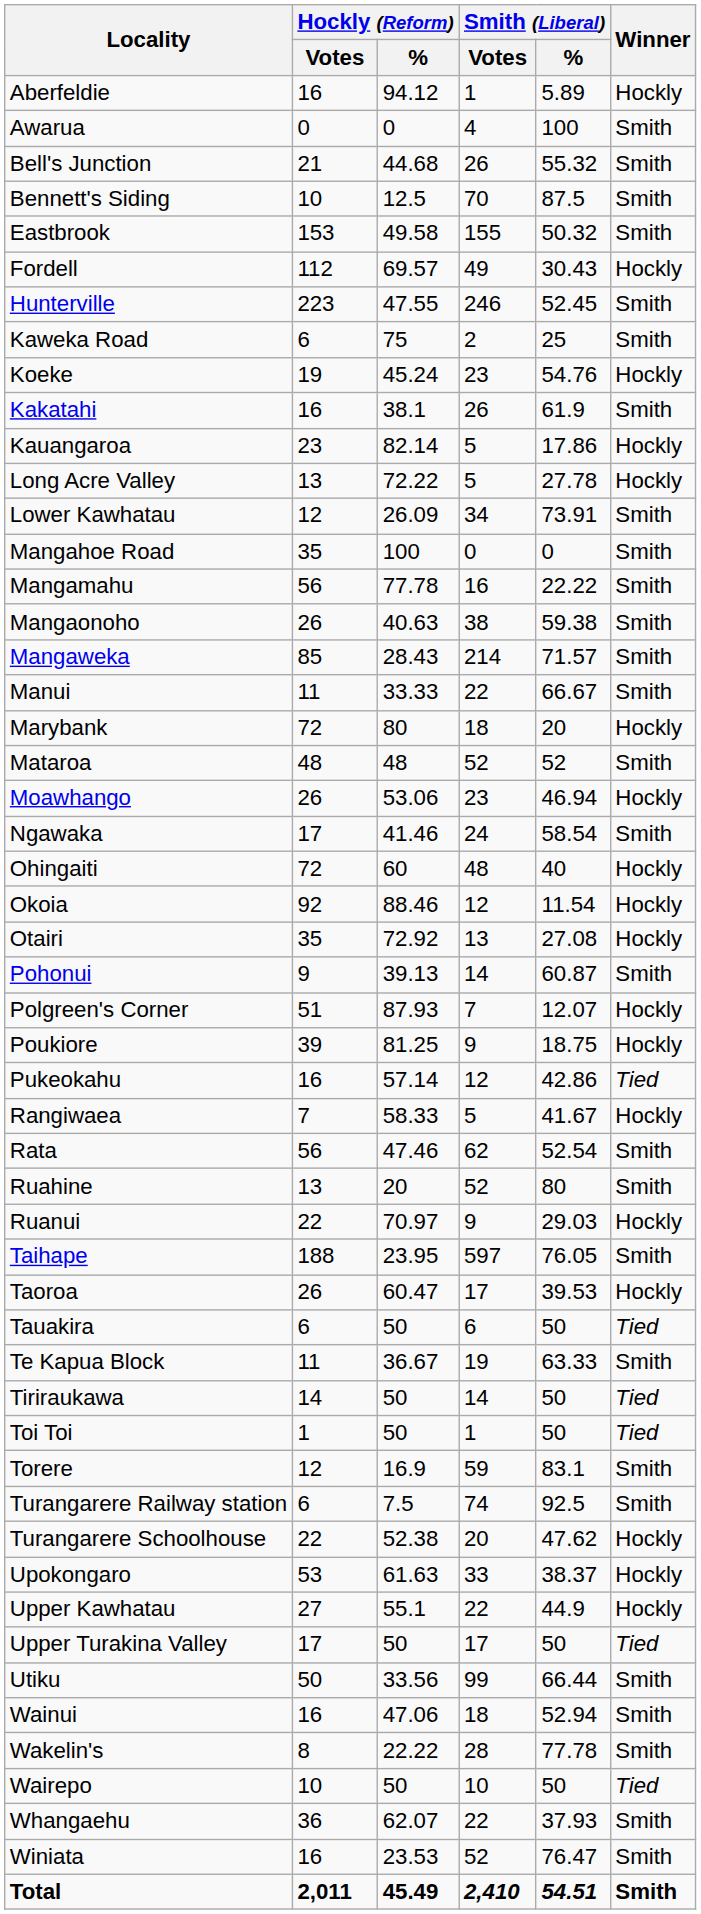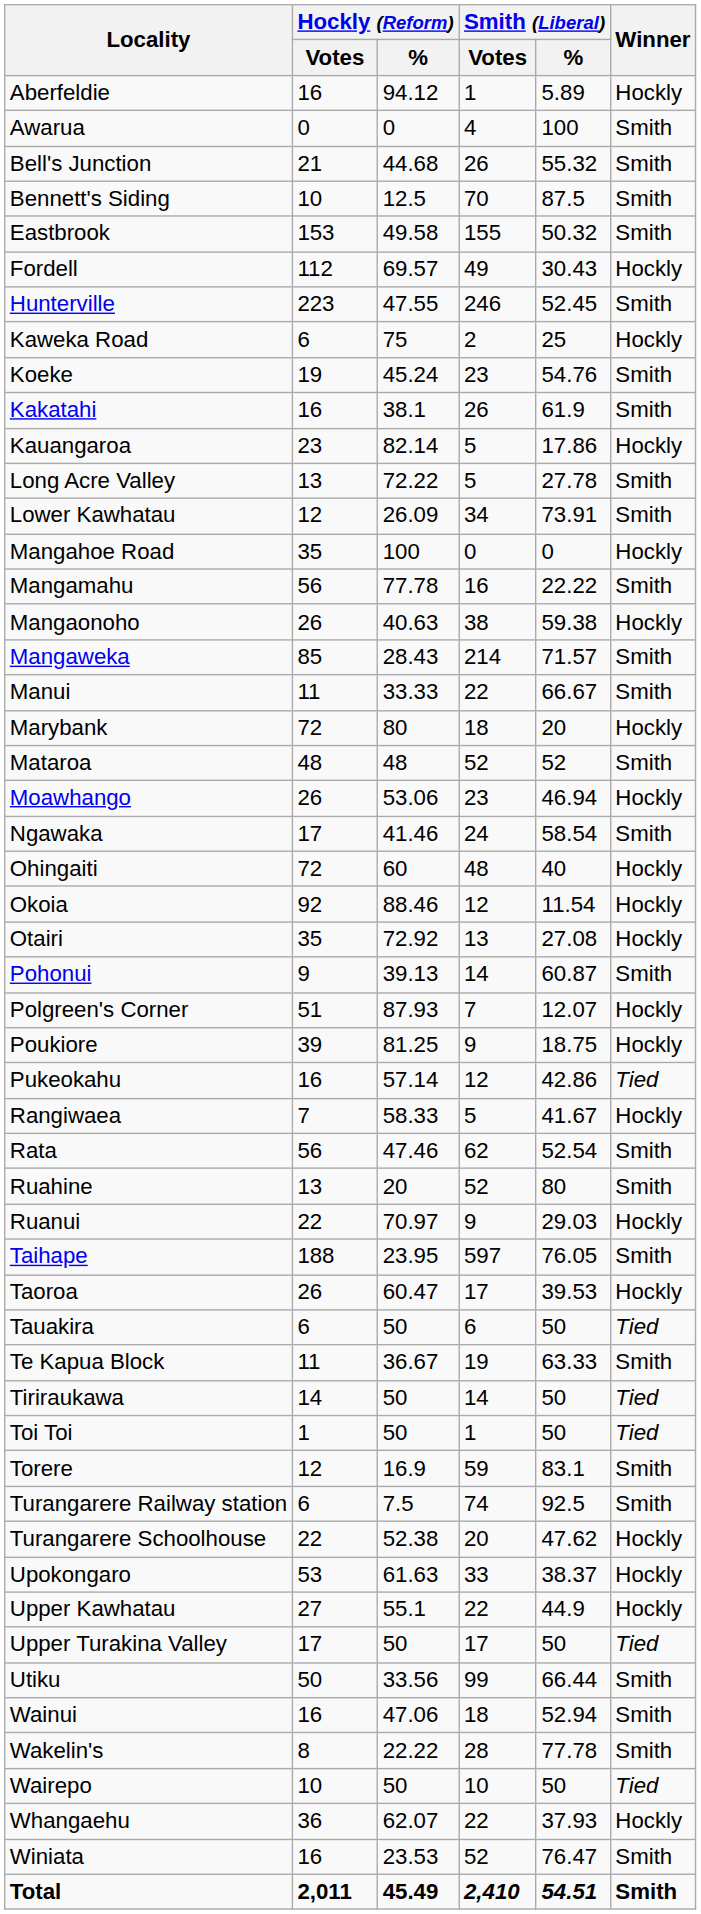 <table class="wikitable sortable">
 <tr>
 <th rowspan=2>Locality</th>
 <th colspan=2><a href='#'>Hockly</a> <small><em>(<a href='#'>Reform</a>)</em></small></th>
 <th colspan=2><a href='#'>Smith</a> <small><em>(<a href='#'>Liberal</a>)</em></small></th>
 <th rowspan=2>Winner</th>
 </tr>
 <tr>
 <th>Votes</th>
 <th>%</th>
 <th>Votes</th>
 <th>%</th>
 </tr>
 <tr>
 <td>Aberfeldie</td>
 <td>16</td>
 <td>94.12</td>
 <td>1</td>
 <td>5.89</td>
 <td>Hockly</td>
 </tr>
 <tr>
 <td>Awarua</td>
 <td>0</td>
 <td>0</td>
 <td>4</td>
 <td>100</td>
 <td>Smith</td>
 </tr>
 <tr>
 <td>Bell's Junction</td>
 <td>21</td>
 <td>44.68</td>
 <td>26</td>
 <td>55.32</td>
 <td>Smith</td>
 </tr>
 <tr>
 <td>Bennett's Siding</td>
 <td>10</td>
 <td>12.5</td>
 <td>70</td>
 <td>87.5</td>
 <td>Smith</td>
 </tr>
 <tr>
 <td>Eastbrook</td>
 <td>153</td>
 <td>49.58</td>
 <td>155</td>
 <td>50.32</td>
 <td>Smith</td>
 </tr>
 <tr>
 <td>Fordell</td>
 <td>112</td>
 <td>69.57</td>
 <td>49</td>
 <td>30.43</td>
 <td>Hockly</td>
 </tr>
 <tr>
 <td><a href='#'>Hunterville</a></td>
 <td>223</td>
 <td>47.55</td>
 <td>246</td>
 <td>52.45</td>
 <td>Smith</td>
 </tr>
 <tr>
 <td>Kaweka Road</td>
 <td>6</td>
 <td>75</td>
 <td>2</td>
 <td>25</td>
-<td>Smith</td>
+<td>Hockly</td>
 </tr>
 <tr>
 <td>Koeke</td>
 <td>19</td>
 <td>45.24</td>
 <td>23</td>
 <td>54.76</td>
-<td>Hockly</td>
+<td>Smith</td>
 </tr>
 <tr>
 <td><a href='#'>Kakatahi</a></td>
 <td>16</td>
 <td>38.1</td>
 <td>26</td>
 <td>61.9</td>
 <td>Smith</td>
 </tr>
 <tr>
 <td>Kauangaroa</td>
 <td>23</td>
 <td>82.14</td>
 <td>5</td>
 <td>17.86</td>
 <td>Hockly</td>
 </tr>
 <tr>
 <td>Long Acre Valley</td>
 <td>13</td>
 <td>72.22</td>
 <td>5</td>
 <td>27.78</td>
-<td>Hockly</td>
+<td>Smith</td>
 </tr>
 <tr>
 <td>Lower Kawhatau</td>
 <td>12</td>
 <td>26.09</td>
 <td>34</td>
 <td>73.91</td>
 <td>Smith</td>
 </tr>
 <tr>
 <td>Mangahoe Road</td>
 <td>35</td>
 <td>100</td>
 <td>0</td>
 <td>0</td>
-<td>Smith</td>
+<td>Hockly</td>
 </tr>
 <tr>
 <td>Mangamahu</td>
 <td>56</td>
 <td>77.78</td>
 <td>16</td>
 <td>22.22</td>
 <td>Smith</td>
 </tr>
 <tr>
 <td>Mangaonoho</td>
 <td>26</td>
 <td>40.63</td>
 <td>38</td>
 <td>59.38</td>
-<td>Smith</td>
+<td>Hockly</td>
 </tr>
 <tr>
 <td><a href='#'>Mangaweka</a></td>
 <td>85</td>
 <td>28.43</td>
 <td>214</td>
 <td>71.57</td>
 <td>Smith</td>
 </tr>
 <tr>
 <td>Manui</td>
 <td>11</td>
 <td>33.33</td>
 <td>22</td>
 <td>66.67</td>
 <td>Smith</td>
 </tr>
 <tr>
 <td>Marybank</td>
 <td>72</td>
 <td>80</td>
 <td>18</td>
 <td>20</td>
 <td>Hockly</td>
 </tr>
 <tr>
 <td>Mataroa</td>
 <td>48</td>
 <td>48</td>
 <td>52</td>
 <td>52</td>
 <td>Smith</td>
 </tr>
 <tr>
 <td><a href='#'>Moawhango</a></td>
 <td>26</td>
 <td>53.06</td>
 <td>23</td>
 <td>46.94</td>
 <td>Hockly</td>
 </tr>
 <tr>
 <td>Ngawaka</td>
 <td>17</td>
 <td>41.46</td>
 <td>24</td>
 <td>58.54</td>
 <td>Smith</td>
 </tr>
 <tr>
 <td>Ohingaiti</td>
 <td>72</td>
 <td>60</td>
 <td>48</td>
 <td>40</td>
 <td>Hockly</td>
 </tr>
 <tr>
 <td>Okoia</td>
 <td>92</td>
 <td>88.46</td>
 <td>12</td>
 <td>11.54</td>
 <td>Hockly</td>
 </tr>
 <tr>
 <td>Otairi</td>
 <td>35</td>
 <td>72.92</td>
 <td>13</td>
 <td>27.08</td>
 <td>Hockly</td>
 </tr>
 <tr>
 <td><a href='#'>Pohonui</a></td>
 <td>9</td>
 <td>39.13</td>
 <td>14</td>
 <td>60.87</td>
 <td>Smith</td>
 </tr>
 <tr>
 <td>Polgreen's Corner</td>
 <td>51</td>
 <td>87.93</td>
 <td>7</td>
 <td>12.07</td>
 <td>Hockly</td>
 </tr>
 <tr>
 <td>Poukiore</td>
 <td>39</td>
 <td>81.25</td>
 <td>9</td>
 <td>18.75</td>
 <td>Hockly</td>
 </tr>
 <tr>
 <td>Pukeokahu</td>
 <td>16</td>
 <td>57.14</td>
 <td>12</td>
 <td>42.86</td>
 <td><em>Tied</em></td>
 </tr>
 <tr>
 <td>Rangiwaea</td>
 <td>7</td>
 <td>58.33</td>
 <td>5</td>
 <td>41.67</td>
 <td>Hockly</td>
 </tr>
 <tr>
 <td>Rata</td>
 <td>56</td>
 <td>47.46</td>
 <td>62</td>
 <td>52.54</td>
 <td>Smith</td>
 </tr>
 <tr>
 <td>Ruahine</td>
 <td>13</td>
 <td>20</td>
 <td>52</td>
 <td>80</td>
 <td>Smith</td>
 </tr>
 <tr>
 <td>Ruanui</td>
 <td>22</td>
 <td>70.97</td>
 <td>9</td>
 <td>29.03</td>
 <td>Hockly</td>
 </tr>
 <tr>
 <td><a href='#'>Taihape</a></td>
 <td>188</td>
 <td>23.95</td>
 <td>597</td>
 <td>76.05</td>
 <td>Smith</td>
 </tr>
 <tr>
 <td>Taoroa</td>
 <td>26</td>
 <td>60.47</td>
 <td>17</td>
 <td>39.53</td>
 <td>Hockly</td>
 </tr>
 <tr>
 <td>Tauakira</td>
 <td>6</td>
 <td>50</td>
 <td>6</td>
 <td>50</td>
 <td><em>Tied</em></td>
 </tr>
 <tr>
 <td>Te Kapua Block</td>
 <td>11</td>
 <td>36.67</td>
 <td>19</td>
 <td>63.33</td>
 <td>Smith</td>
 </tr>
 <tr>
 <td>Tiriraukawa</td>
 <td>14</td>
 <td>50</td>
 <td>14</td>
 <td>50</td>
 <td><em>Tied</em></td>
 </tr>
 <tr>
 <td>Toi Toi</td>
 <td>1</td>
 <td>50</td>
 <td>1</td>
 <td>50</td>
 <td><em>Tied</em></td>
 </tr>
 <tr>
 <td>Torere</td>
 <td>12</td>
 <td>16.9</td>
 <td>59</td>
 <td>83.1</td>
 <td>Smith</td>
 </tr>
 <tr>
 <td>Turangarere Railway station</td>
 <td>6</td>
 <td>7.5</td>
 <td>74</td>
 <td>92.5</td>
 <td>Smith</td>
 </tr>
 <tr>
 <td>Turangarere Schoolhouse</td>
 <td>22</td>
 <td>52.38</td>
 <td>20</td>
 <td>47.62</td>
 <td>Hockly</td>
 </tr>
 <tr>
 <td>Upokongaro</td>
 <td>53</td>
 <td>61.63</td>
 <td>33</td>
 <td>38.37</td>
 <td>Hockly</td>
 </tr>
 <tr>
 <td>Upper Kawhatau</td>
 <td>27</td>
 <td>55.1</td>
 <td>22</td>
 <td>44.9</td>
 <td>Hockly</td>
 </tr>
 <tr>
 <td>Upper Turakina Valley</td>
 <td>17</td>
 <td>50</td>
 <td>17</td>
 <td>50</td>
 <td><em>Tied</em></td>
 </tr>
 <tr>
 <td>Utiku</td>
 <td>50</td>
 <td>33.56</td>
 <td>99</td>
 <td>66.44</td>
 <td>Smith</td>
 </tr>
 <tr>
 <td>Wainui</td>
 <td>16</td>
 <td>47.06</td>
 <td>18</td>
 <td>52.94</td>
 <td>Smith</td>
 </tr>
 <tr>
 <td>Wakelin's</td>
 <td>8</td>
 <td>22.22</td>
 <td>28</td>
 <td>77.78</td>
 <td>Smith</td>
 </tr>
 <tr>
 <td>Wairepo</td>
 <td>10</td>
 <td>50</td>
 <td>10</td>
 <td>50</td>
 <td><em>Tied</em></td>
 </tr>
 <tr>
 <td>Whangaehu</td>
 <td>36</td>
 <td>62.07</td>
 <td>22</td>
 <td>37.93</td>
-<td>Smith</td>
+<td>Hockly</td>
 </tr>
 <tr>
 <td>Winiata</td>
 <td>16</td>
 <td>23.53</td>
 <td>52</td>
 <td>76.47</td>
 <td>Smith</td>
 </tr>
 <tr>
 <td><strong>Total</strong></td>
 <td><strong>2,011</strong></td>
 <td><strong>45.49</strong></td>
 <td><strong><em>2,410</em></strong></td>
 <td><strong><em>54.51</em></strong></td>
 <td><strong>Smith</strong></td>
 </tr>
 </table>
